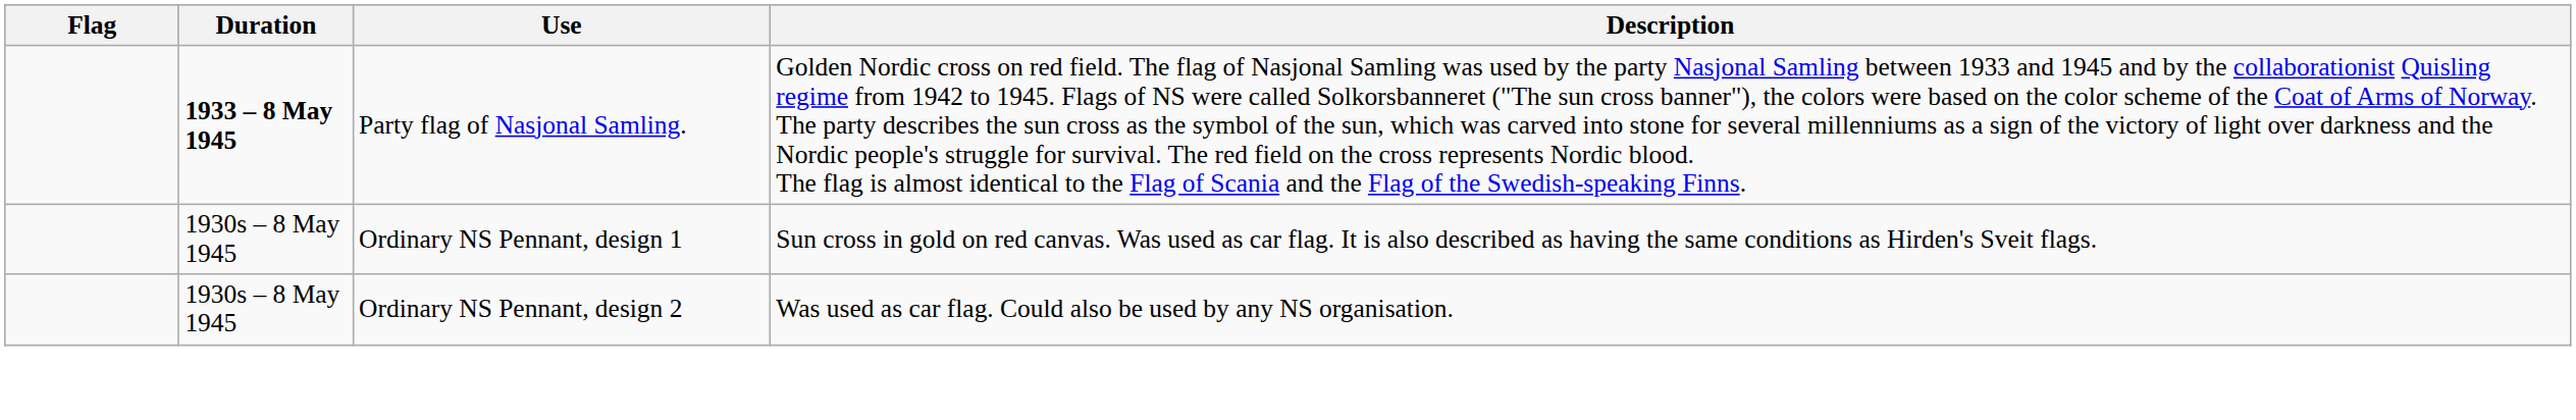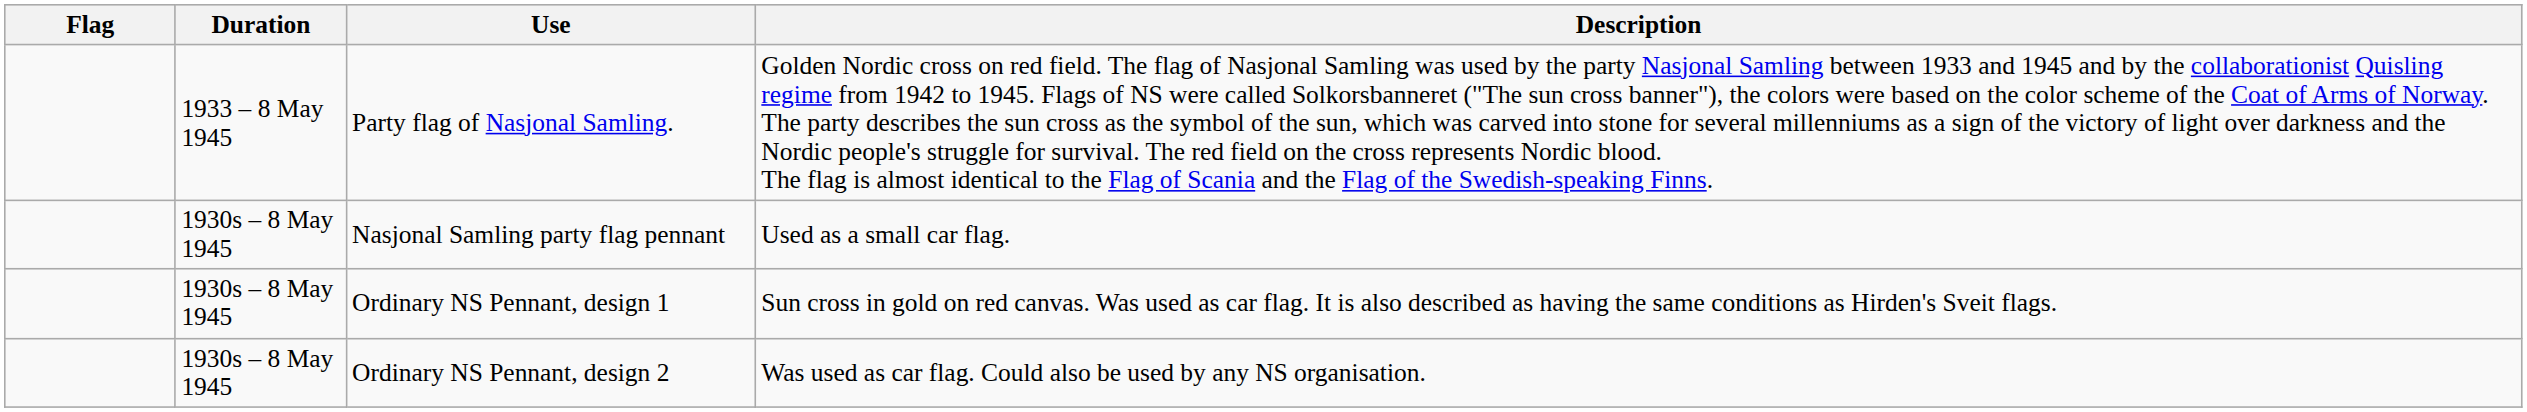 <table class="wikitable" width="100%">
 <tr>
 <th style="width:100px;">Flag</th>
 <th style="width:100px;">Duration</th>
 <th style="width:250px;">Use</th>
 <th style="min-width:250px">Description</th>
 </tr>
 <tr>
 <td></td>
-<td><strong>1933 – 8 May 1945</strong></td>
+<td>1933 – 8 May 1945</td>
 <td>Party flag of <a href='#'>Nasjonal Samling</a>.</td>
 <td>Golden Nordic cross on red field. The flag of Nasjonal Samling was used by the party <a href='#'>Nasjonal Samling</a> between 1933 and 1945 and by the <a href='#'>collaborationist</a> <a href='#'>Quisling regime</a> from 1942 to 1945. Flags of NS were called Solkorsbanneret ("The sun cross banner"), the colors were based on the color scheme of the <a href='#'>Coat of Arms of Norway</a>. The party describes the sun cross as the symbol of the sun, which was carved into stone for several millenniums as a sign of the victory of light over darkness and the Nordic people's struggle for survival. The red field on the cross represents Nordic blood.<br>The flag is almost identical to the <a href='#'>Flag of Scania</a> and the <a href='#'>Flag of the Swedish-speaking Finns</a>.</td>
+</tr>
+<tr>
+<td></td>
+<td>1930s – 8 May 1945</td>
+<td>Nasjonal Samling party flag pennant</td>
+<td>Used as a small car flag.</td>
 </tr>
 <tr>
 <td></td>
 <td>1930s – 8 May 1945</td>
 <td>Ordinary NS Pennant, design 1</td>
 <td>Sun cross in gold on red canvas. Was used as car flag. It is also described as having the same conditions as Hirden's Sveit flags.</td>
 </tr>
 <tr>
 <td></td>
 <td>1930s – 8 May 1945</td>
 <td>Ordinary NS Pennant, design 2</td>
 <td>Was used as car flag. Could also be used by any NS organisation.</td>
 </tr>
 </table>
